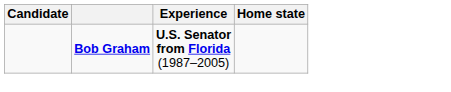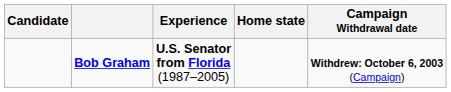 <table class="wikitable sortable" style="text-align:center;">
 <tr>
 <th>Candidate</th>
 <th></th>
 <th>Experience</th>
 <th>Home state</th>
+<th>Campaign<br><small>Withdrawal date</small></th>
 </tr>
 <tr>
 <td></td>
 <td><strong><a href='#'>Bob Graham</a></strong></td>
 <td><strong>U.S. Senator<br>from <a href='#'>Florida</a></strong> <br>(1987–2005)</td>
 <td></td>
+<td data-sort-value="03-12-1988"><br><strong><small>Withdrew: October 6, 2003</small></strong><br><small>(<a href='#'>Campaign</a>)</small></td>
 </tr>
 </table>
